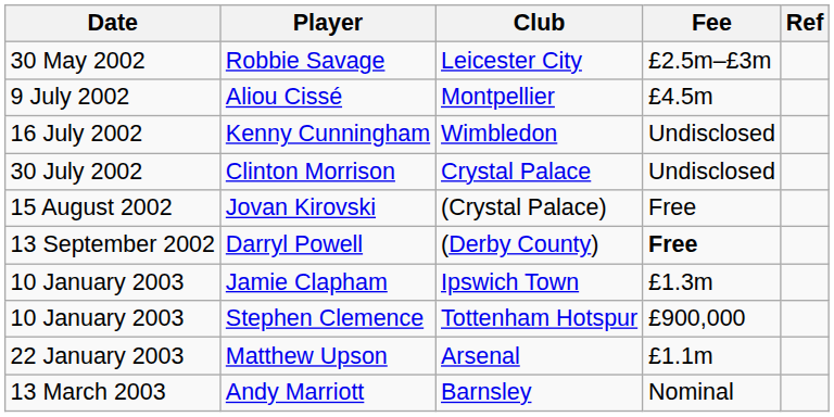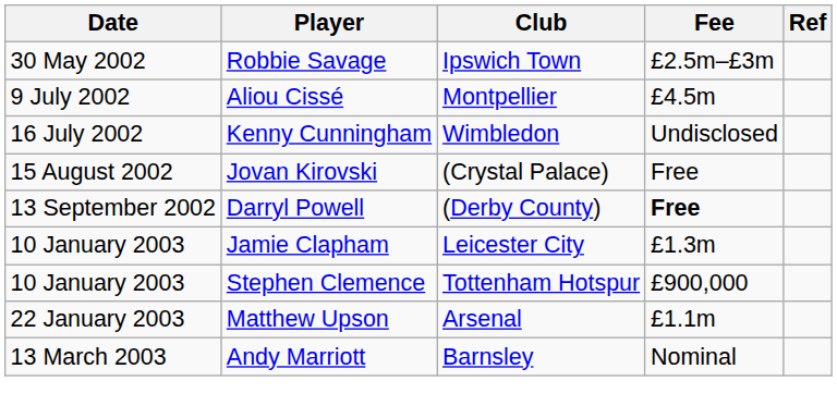 <table class="wikitable" style="text-align: left">
 <tr>
 <th>Date</th>
 <th>Player</th>
 <th>Club</th>
 <th>Fee</th>
 <th>Ref</th>
 </tr>
 <tr>
 <td>30 May 2002</td>
 <td><a href='#'>Robbie Savage</a></td>
-<td><a href='#'>Leicester City</a></td>
+<td><a href='#'>Ipswich Town</a></td>
 <td>£2.5m–£3m</td>
 <td style="text-align: center"></td>
 </tr>
 <tr>
 <td>9 July 2002</td>
 <td><a href='#'>Aliou Cissé</a></td>
 <td><a href='#'>Montpellier</a></td>
 <td>£4.5m</td>
 <td style="text-align: center"></td>
 </tr>
 <tr>
 <td>16 July 2002</td>
 <td><a href='#'>Kenny Cunningham</a></td>
 <td><a href='#'>Wimbledon</a></td>
-<td>Undisclosed</td>
-<td style="text-align: center"></td>
-</tr>
-<tr>
-<td>30 July 2002</td>
-<td><a href='#'>Clinton Morrison</a></td>
-<td><a href='#'>Crystal Palace</a></td>
 <td>Undisclosed</td>
 <td style="text-align: center"></td>
 </tr>
 <tr>
 <td>15 August 2002</td>
 <td><a href='#'>Jovan Kirovski</a></td>
 <td>(Crystal Palace)</td>
 <td>Free</td>
 <td style="text-align: center"></td>
 </tr>
 <tr>
 <td>13 September 2002</td>
 <td><a href='#'>Darryl Powell</a></td>
 <td>(<a href='#'>Derby County</a>)</td>
 <td><strong>Free</strong></td>
 <td style="text-align: center"></td>
 </tr>
 <tr>
 <td>10 January 2003</td>
 <td><a href='#'>Jamie Clapham</a></td>
-<td><a href='#'>Ipswich Town</a></td>
+<td><a href='#'>Leicester City</a></td>
 <td>£1.3m</td>
 <td style="text-align: center"></td>
 </tr>
 <tr>
 <td>10 January 2003</td>
 <td><a href='#'>Stephen Clemence</a></td>
 <td><a href='#'>Tottenham Hotspur</a></td>
 <td>£900,000</td>
 <td style="text-align: center"></td>
 </tr>
 <tr>
 <td>22 January 2003</td>
 <td><a href='#'>Matthew Upson</a></td>
 <td><a href='#'>Arsenal</a></td>
 <td>£1.1m</td>
 <td style="text-align: center"></td>
 </tr>
 <tr>
 <td>13 March 2003</td>
 <td><a href='#'>Andy Marriott</a></td>
 <td><a href='#'>Barnsley</a></td>
 <td>Nominal</td>
 <td style="text-align: center"></td>
 </tr>
 </table>
